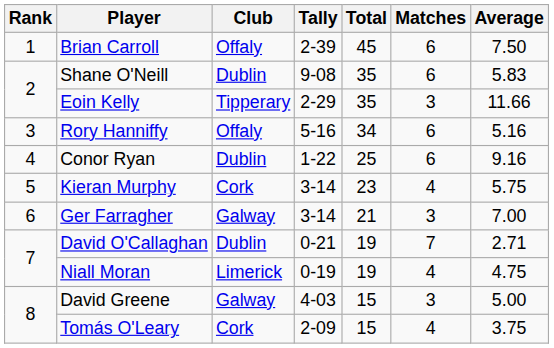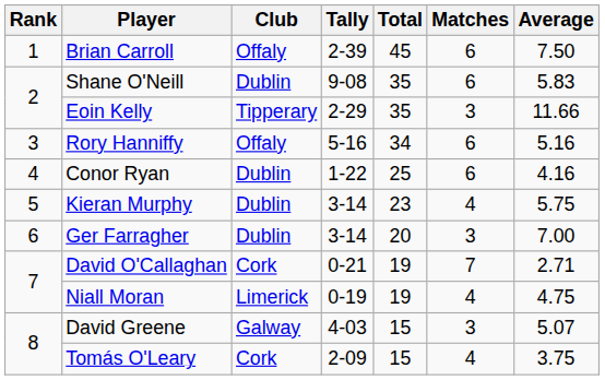 <table class="wikitable">
 <tr>
 <th>Rank</th>
 <th>Player</th>
 <th>Club</th>
 <th>Tally</th>
 <th>Total</th>
 <th>Matches</th>
 <th>Average</th>
 </tr>
 <tr>
 <td rowspan="1" style="text-align:center;">1</td>
 <td><a href='#'>Brian Carroll</a></td>
 <td><a href='#'>Offaly</a></td>
 <td align=center>2-39</td>
 <td align=center>45</td>
 <td align=center>6</td>
 <td align=center>7.50</td>
 </tr>
 <tr>
 <td rowspan="2" style="text-align:center;">2</td>
 <td>Shane O'Neill</td>
 <td><a href='#'>Dublin</a></td>
 <td align=center>9-08</td>
 <td align=center>35</td>
 <td align=center>6</td>
 <td align=center>5.83</td>
 </tr>
 <tr>
 <td><a href='#'>Eoin Kelly</a></td>
 <td><a href='#'>Tipperary</a></td>
 <td align=center>2-29</td>
 <td align=center>35</td>
 <td align=center>3</td>
 <td align=center>11.66</td>
 </tr>
 <tr>
 <td rowspan="1" style="text-align:center;">3</td>
 <td><a href='#'>Rory Hanniffy</a></td>
 <td><a href='#'>Offaly</a></td>
 <td align=center>5-16</td>
 <td align=center>34</td>
 <td align=center>6</td>
 <td align=center>5.16</td>
 </tr>
 <tr>
 <td rowspan="1" style="text-align:center;">4</td>
 <td>Conor Ryan</td>
 <td><a href='#'>Dublin</a></td>
 <td align=center>1-22</td>
 <td align=center>25</td>
 <td align=center>6</td>
-<td align=center>9.16</td>
+<td align=center>4.16</td>
 </tr>
 <tr>
 <td rowspan="1" style="text-align:center;">5</td>
 <td><a href='#'>Kieran Murphy</a></td>
-<td><a href='#'>Cork</a></td>
+<td><a href='#'>Dublin</a></td>
 <td align=center>3-14</td>
 <td align=center>23</td>
 <td align=center>4</td>
 <td align=center>5.75</td>
 </tr>
 <tr>
 <td rowspan="1" style="text-align:center;">6</td>
 <td><a href='#'>Ger Farragher</a></td>
-<td><a href='#'>Galway</a></td>
+<td><a href='#'>Dublin</a></td>
 <td align=center>3-14</td>
-<td align=center>21</td>
+<td align=center>20</td>
 <td align=center>3</td>
 <td align=center>7.00</td>
 </tr>
 <tr>
 <td rowspan="2" style="text-align:center;">7</td>
 <td><a href='#'>David O'Callaghan</a></td>
-<td><a href='#'>Dublin</a></td>
+<td><a href='#'>Cork</a></td>
 <td align=center>0-21</td>
 <td align=center>19</td>
 <td align=center>7</td>
 <td align=center>2.71</td>
 </tr>
 <tr>
 <td><a href='#'>Niall Moran</a></td>
 <td><a href='#'>Limerick</a></td>
 <td align=center>0-19</td>
 <td align=center>19</td>
 <td align=center>4</td>
 <td align=center>4.75</td>
 </tr>
 <tr>
 <td rowspan="2" style="text-align:center;">8</td>
 <td>David Greene</td>
 <td><a href='#'>Galway</a></td>
 <td align=center>4-03</td>
 <td align=center>15</td>
 <td align=center>3</td>
-<td align=center>5.00</td>
+<td align=center>5.07</td>
 </tr>
 <tr>
 <td><a href='#'>Tomás O'Leary</a></td>
 <td><a href='#'>Cork</a></td>
 <td align=center>2-09</td>
 <td align=center>15</td>
 <td align=center>4</td>
 <td align=center>3.75</td>
 </tr>
 </table>
